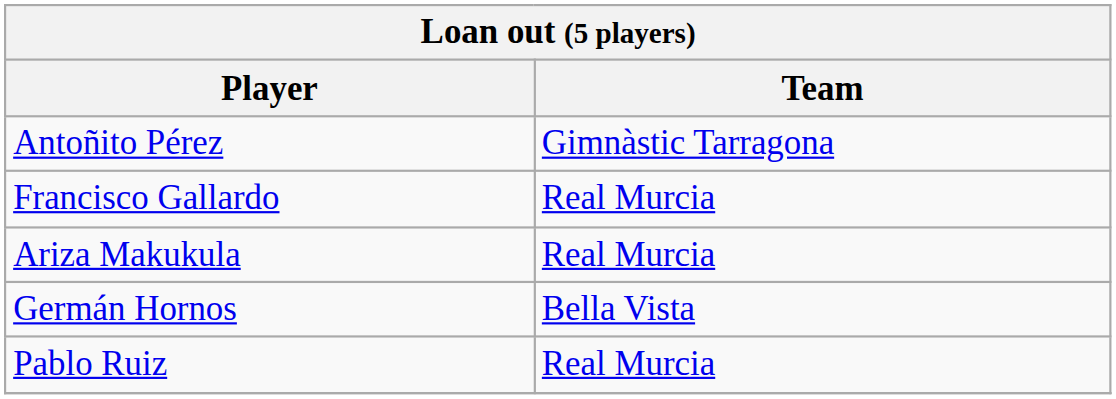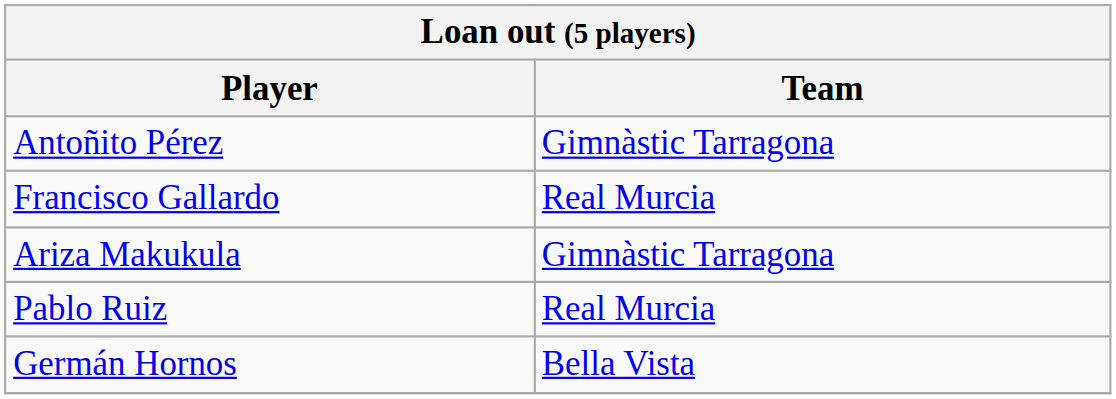 <table class="wikitable collapsible collapsed">
 <tr>
 <th colspan="2" width="500"> <strong>Loan out</strong> <small>(5 players)</small></th>
 </tr>
 <tr>
 <th>Player</th>
 <th>Team</th>
 </tr>
 <tr>
 <td> <a href='#'>Antoñito Pérez</a></td>
 <td> <a href='#'>Gimnàstic Tarragona</a></td>
 </tr>
 <tr>
 <td> <a href='#'>Francisco Gallardo</a></td>
 <td> <a href='#'>Real Murcia</a></td>
 </tr>
 <tr>
 <td> <a href='#'>Ariza Makukula</a></td>
+<td> <a href='#'>Gimnàstic Tarragona</a></td>
+</tr>
+<tr>
+<td> <a href='#'>Pablo Ruiz</a></td>
 <td> <a href='#'>Real Murcia</a></td>
 </tr>
 <tr>
 <td> <a href='#'>Germán Hornos</a></td>
 <td> <a href='#'>Bella Vista</a></td>
 </tr>
 <tr>
-<td> <a href='#'>Pablo Ruiz</a></td>
-<td> <a href='#'>Real Murcia</a></td>
-</tr>
-<tr>
 </tr>
 </table>
